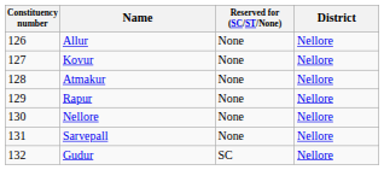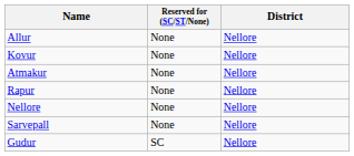 <table class="wikitable" width="500px">
 <tr>
-<th width="50px" style="font-size:75%">Constituency number</th>
 <th width="200px">Name</th>
 <th width="100px" style="font-size:75%">Reserved for (<a href='#'>SC</a>/<a href='#'>ST</a>/None)</th>
 <th>District</th>
 </tr>
 <tr>
-<td>126</td>
 <td><a href='#'>Allur</a></td>
 <td>None</td>
 <td><a href='#'>Nellore</a></td>
 </tr>
 <tr>
-<td>127</td>
 <td><a href='#'>Kovur</a></td>
 <td>None</td>
 <td><a href='#'>Nellore</a></td>
 </tr>
 <tr>
-<td>128</td>
 <td><a href='#'>Atmakur</a></td>
 <td>None</td>
 <td><a href='#'>Nellore</a></td>
 </tr>
 <tr>
-<td>129</td>
 <td><a href='#'>Rapur</a></td>
 <td>None</td>
 <td><a href='#'>Nellore</a></td>
 </tr>
 <tr>
-<td>130</td>
 <td><a href='#'>Nellore</a></td>
 <td>None</td>
 <td><a href='#'>Nellore</a></td>
 </tr>
 <tr>
-<td>131</td>
 <td><a href='#'>Sarvepall</a></td>
 <td>None</td>
 <td><a href='#'>Nellore</a></td>
 </tr>
 <tr>
-<td>132</td>
 <td><a href='#'>Gudur</a></td>
 <td>SC</td>
 <td><a href='#'>Nellore</a></td>
 </tr>
 </table>
